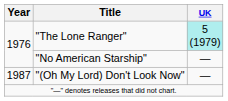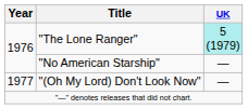 <table class="wikitable">
 <tr>
 <th>Year</th>
 <th>Title</th>
 <th style="width:45px;"><small><a href='#'>UK</a></small><br></th>
 </tr>
 <tr>
 <td rowspan="2">1976</td>
 <td>"The Lone Ranger"</td>
 <td align=center style="background: paleturquoise;">5 (1979)</td>
 </tr>
 <tr>
 <td>"No American Starship"</td>
 <td align=center>—</td>
 </tr>
 <tr>
-<td rowspan="1">1987</td>
+<td rowspan="1">1977</td>
 <td>"(Oh My Lord) Don't Look Now"</td>
 <td align=center>—</td>
 </tr>
 <tr>
 <td colspan="4" style="text-align:center; font-size:8pt;">"—" denotes releases that did not chart.</td>
 </tr>
 </table>
